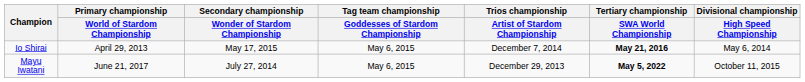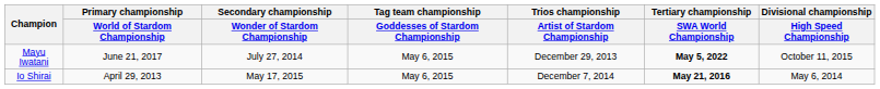 <table class="wikitable" style="font-size:85%; text-align:center; width:100%;">
 <tr>
 <th rowspan=2>Champion</th>
 <th>Primary championship</th>
 <th>Secondary championship</th>
 <th>Tag team championship</th>
 <th>Trios championship</th>
 <th>Tertiary championship</th>
 <th>Divisional championship</th>
 </tr>
 <tr>
 <th><a href='#'>World of Stardom Championship</a></th>
 <th><a href='#'>Wonder of Stardom Championship</a></th>
 <th><a href='#'>Goddesses of Stardom Championship</a></th>
 <th><a href='#'>Artist of Stardom Championship</a></th>
 <th><a href='#'>SWA World Championship</a></th>
 <th><a href='#'>High Speed Championship</a></th>
 </tr>
 <tr>
+<td><a href='#'>Mayu Iwatani</a></td>
+<td>June 21, 2017</td>
+<td>July 27, 2014</td>
+<td>May 6, 2015<br></td>
+<td>December 29, 2013<br></td>
+<td><strong>May 5, 2022</strong></td>
+<td>October 11, 2015</td>
+</tr>
+<tr>
 <td><a href='#'>Io Shirai</a></td>
 <td>April 29, 2013</td>
 <td>May 17, 2015</td>
 <td>May 6, 2015<br></td>
 <td>December 7, 2014<br></td>
 <td><strong>May 21, 2016</strong></td>
 <td>May 6, 2014</td>
 </tr>
-<tr>
-<td><a href='#'>Mayu Iwatani</a></td>
-<td>June 21, 2017</td>
-<td>July 27, 2014</td>
-<td>May 6, 2015<br></td>
-<td>December 29, 2013<br></td>
-<td><strong>May 5, 2022</strong></td>
-<td>October 11, 2015</td>
-</tr>
 </table>
